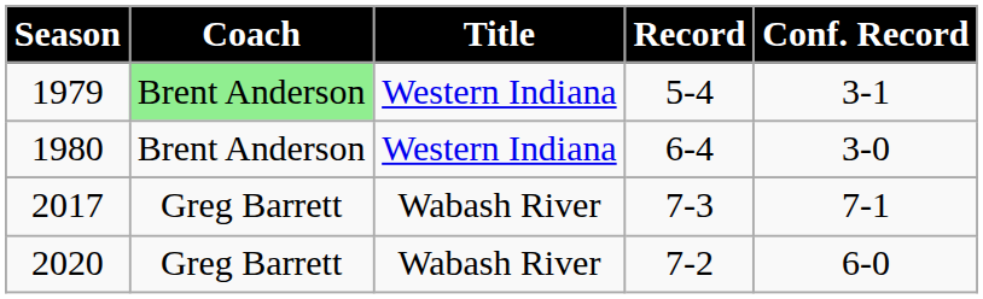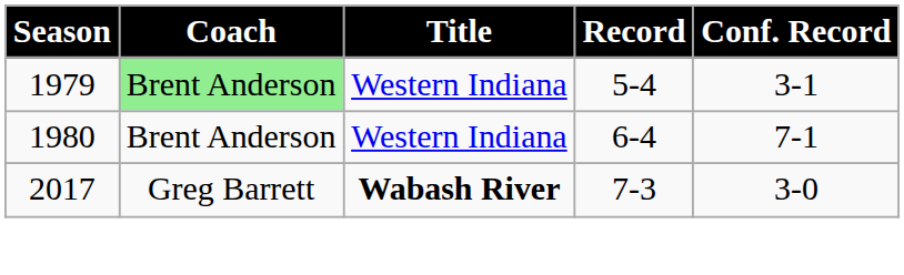 <table class="wikitable" border="1" style="text-align:center;">
 <tr>
 <th style="background:#000000; color:white"><span> Season</span></th>
 <th style="background:#000000; color:white"><span> Coach</span></th>
 <th style="background:#000000; color:white"><span> Title</span></th>
 <th style="background:#000000; color:white"><span> Record</span></th>
 <th style="background:#000000; color:white"><span> Conf. Record</span></th>
 </tr>
 <tr>
 <td>1979</td>
 <td style="background: lightgreen;">Brent Anderson</td>
 <td><a href='#'>Western Indiana</a></td>
 <td>5-4</td>
 <td>3-1</td>
 </tr>
 <tr>
 <td>1980</td>
 <td>Brent Anderson</td>
 <td><a href='#'>Western Indiana</a></td>
 <td>6-4</td>
-<td>3-0</td>
+<td>7-1</td>
 </tr>
 <tr>
 <td>2017</td>
 <td>Greg Barrett</td>
-<td>Wabash River</td>
+<td><strong>Wabash River</strong></td>
 <td>7-3</td>
-<td>7-1</td>
-</tr>
-<tr>
-<td>2020</td>
-<td>Greg Barrett</td>
-<td>Wabash River</td>
-<td>7-2</td>
-<td>6-0</td>
+<td>3-0</td>
 </tr>
 </table>
